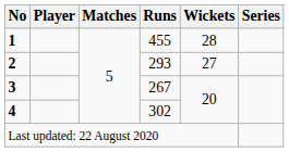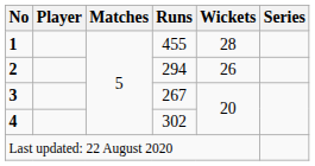 <table class="wikitable plainrowheaders sortable">
 <tr>
 <th>No</th>
 <th scope=col>Player</th>
 <th scope=col>Matches</th>
 <th scope=col>Runs</th>
 <th scope=col>Wickets</th>
 <th scope=col>Series</th>
 </tr>
 <tr>
 <td><strong>1</strong></td>
 <td></td>
 <td align=center rowspan=4>5</td>
 <td align=center>455</td>
 <td align=center>28</td>
 <td></td>
 </tr>
 <tr>
 <td><strong>2</strong></td>
 <td></td>
-<td align=center>293</td>
-<td align=center>27</td>
+<td align=center>294</td>
+<td align=center>26</td>
 <td></td>
 </tr>
 <tr>
 <td><strong>3</strong></td>
 <td></td>
 <td align=center>267</td>
 <td align=center rowspan=2>20</td>
 <td rowspan=2></td>
 </tr>
 <tr>
 <td><strong>4</strong></td>
 <td></td>
 <td align=center>302</td>
 </tr>
 <tr class=sortbottom>
 <td colspan=5><small>Last updated: 22 August 2020</small></td>
 </tr>
 </table>
